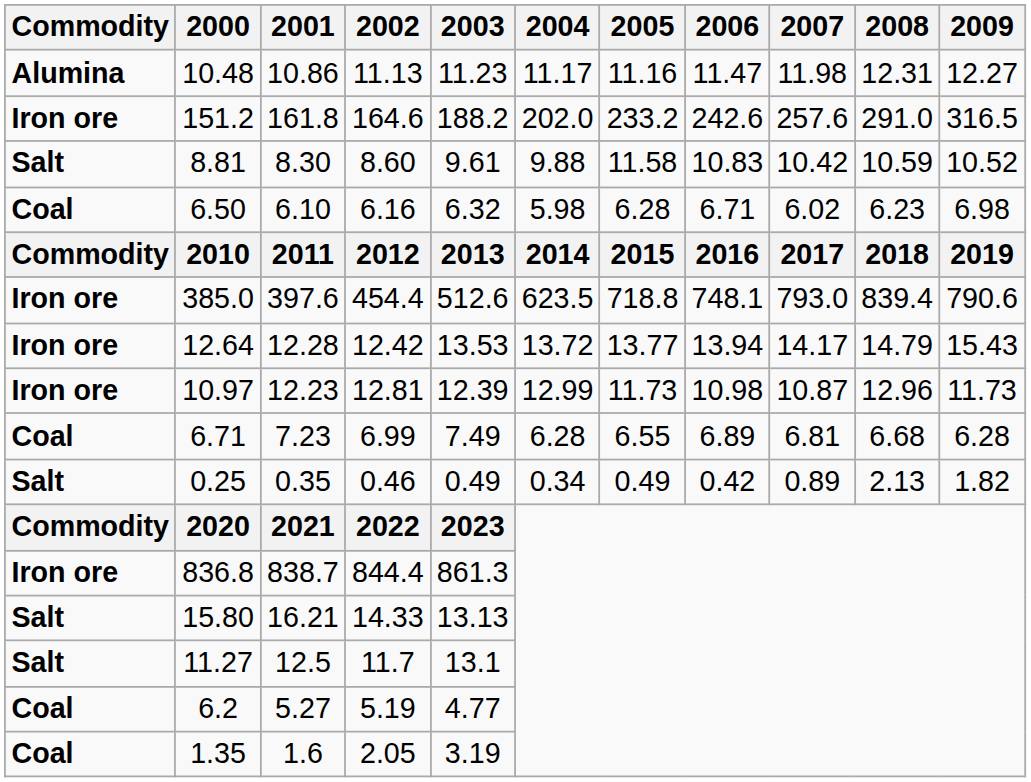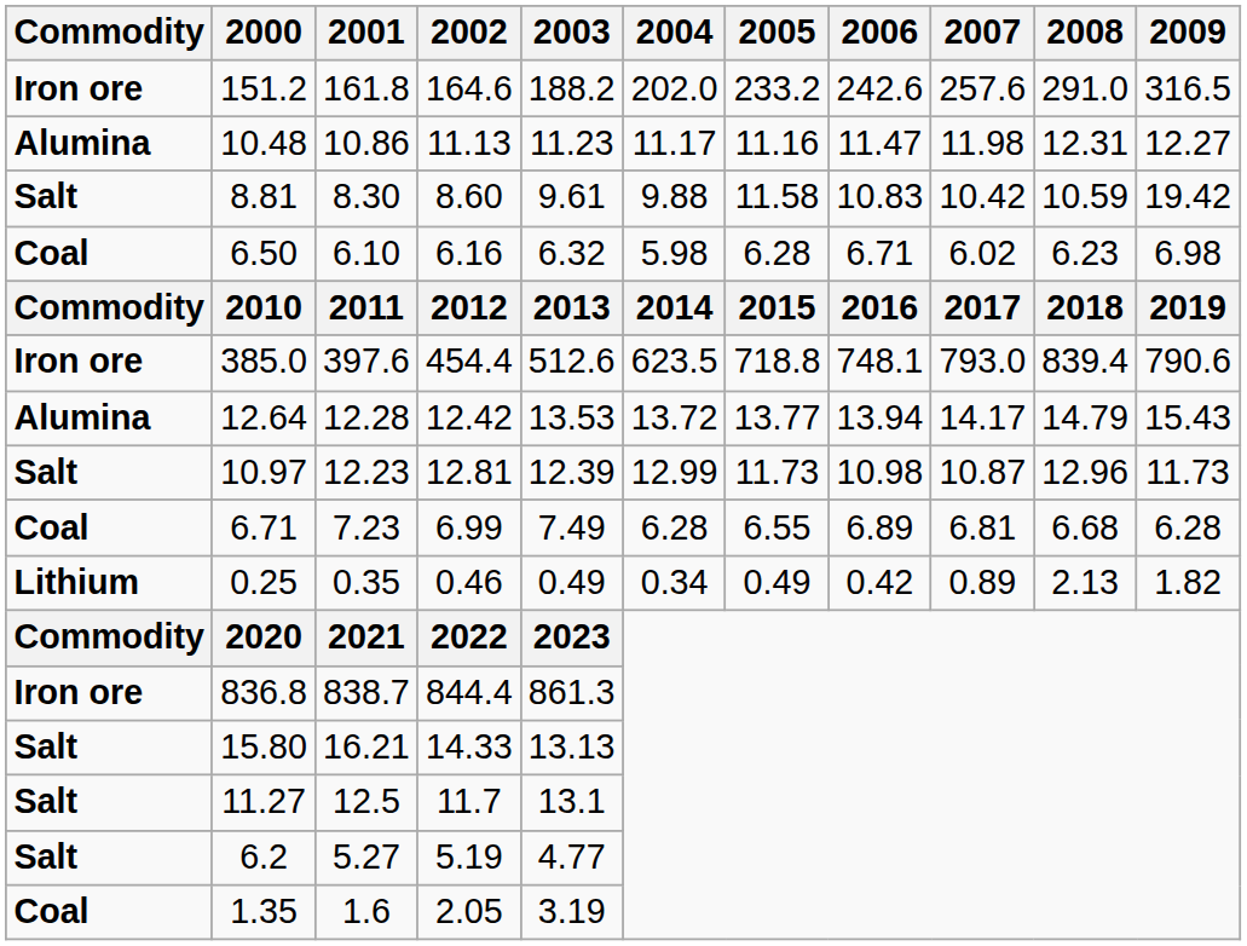 <table class="wikitable">
 <tr>
 <th>Commodity</th>
 <th>2000</th>
 <th>2001</th>
 <th>2002</th>
 <th>2003</th>
 <th>2004</th>
 <th>2005</th>
 <th>2006</th>
 <th>2007</th>
 <th>2008</th>
 <th>2009</th>
 </tr>
 <tr style="text-align:center;">
+<td align="left"><strong>Iron ore</strong></td>
+<td>151.2</td>
+<td>161.8</td>
+<td>164.6</td>
+<td>188.2</td>
+<td>202.0</td>
+<td>233.2</td>
+<td>242.6</td>
+<td>257.6</td>
+<td>291.0</td>
+<td>316.5</td>
+</tr>
+<tr style="text-align:center;">
 <td align="left"><strong>Alumina</strong></td>
 <td>10.48</td>
 <td>10.86</td>
 <td>11.13</td>
 <td>11.23</td>
 <td>11.17</td>
 <td>11.16</td>
 <td>11.47</td>
 <td>11.98</td>
 <td>12.31</td>
 <td>12.27</td>
 </tr>
 <tr style="text-align:center;">
-<td align="left"><strong>Iron ore</strong></td>
-<td>151.2</td>
-<td>161.8</td>
-<td>164.6</td>
-<td>188.2</td>
-<td>202.0</td>
-<td>233.2</td>
-<td>242.6</td>
-<td>257.6</td>
-<td>291.0</td>
-<td>316.5</td>
-</tr>
-<tr style="text-align:center;">
 <td align="left"><strong>Salt</strong></td>
 <td>8.81</td>
 <td>8.30</td>
 <td>8.60</td>
 <td>9.61</td>
 <td>9.88</td>
 <td>11.58</td>
 <td>10.83</td>
 <td>10.42</td>
 <td>10.59</td>
-<td>10.52</td>
+<td>19.42</td>
 </tr>
 <tr style="text-align:center;">
 <td align="left"><strong>Coal</strong></td>
 <td>6.50</td>
 <td>6.10</td>
 <td>6.16</td>
 <td>6.32</td>
 <td>5.98</td>
 <td>6.28</td>
 <td>6.71</td>
 <td>6.02</td>
 <td>6.23</td>
 <td>6.98</td>
 </tr>
 <tr>
 <th>Commodity</th>
 <th>2010</th>
 <th>2011</th>
 <th>2012</th>
 <th>2013</th>
 <th>2014</th>
 <th>2015</th>
 <th>2016</th>
 <th>2017</th>
 <th>2018</th>
 <th>2019</th>
 </tr>
 <tr style="text-align:center;">
 <td align="left"><strong>Iron ore</strong></td>
 <td>385.0</td>
 <td>397.6</td>
 <td>454.4</td>
 <td>512.6</td>
 <td>623.5</td>
 <td>718.8</td>
 <td>748.1</td>
 <td>793.0</td>
 <td>839.4</td>
 <td>790.6</td>
 </tr>
 <tr style="text-align:center;">
-<td align="left"><strong>Iron ore</strong></td>
+<td align="left"><strong>Alumina</strong></td>
 <td>12.64</td>
 <td>12.28</td>
 <td>12.42</td>
 <td>13.53</td>
 <td>13.72</td>
 <td>13.77</td>
 <td>13.94</td>
 <td>14.17</td>
 <td>14.79</td>
 <td>15.43</td>
 </tr>
 <tr style="text-align:center;">
-<td align="left"><strong>Iron ore</strong></td>
+<td align="left"><strong>Salt</strong></td>
 <td>10.97</td>
 <td>12.23</td>
 <td>12.81</td>
 <td>12.39</td>
 <td>12.99</td>
 <td>11.73</td>
 <td>10.98</td>
 <td>10.87</td>
 <td>12.96</td>
 <td>11.73</td>
 </tr>
 <tr style="text-align:center;">
 <td align="left"><strong>Coal</strong></td>
 <td>6.71</td>
 <td>7.23</td>
 <td>6.99</td>
 <td>7.49</td>
 <td>6.28</td>
 <td>6.55</td>
 <td>6.89</td>
 <td>6.81</td>
 <td>6.68</td>
 <td>6.28</td>
 </tr>
 <tr style="text-align:center;">
-<td align="left"><strong>Salt</strong></td>
+<td align="left"><strong>Lithium</strong></td>
 <td>0.25</td>
 <td>0.35</td>
 <td>0.46</td>
 <td>0.49</td>
 <td>0.34</td>
 <td>0.49</td>
 <td>0.42</td>
 <td>0.89</td>
 <td>2.13</td>
 <td>1.82</td>
 </tr>
 <tr>
 <th>Commodity</th>
 <th>2020</th>
 <th>2021</th>
 <th>2022</th>
 <th>2023</th>
 </tr>
 <tr style="text-align:center;">
 <td align="left"><strong>Iron ore</strong></td>
 <td>836.8</td>
 <td>838.7</td>
 <td>844.4</td>
 <td>861.3</td>
 </tr>
 <tr style="text-align:center;">
 <td align="left"><strong>Salt</strong></td>
 <td>15.80</td>
 <td>16.21</td>
 <td>14.33</td>
 <td>13.13</td>
 </tr>
 <tr style="text-align:center;">
 <td align="left"><strong>Salt</strong></td>
 <td>11.27</td>
 <td>12.5</td>
 <td>11.7</td>
 <td>13.1</td>
 </tr>
 <tr style="text-align:center;">
-<td align="left"><strong>Coal</strong></td>
+<td align="left"><strong>Salt</strong></td>
 <td>6.2</td>
 <td>5.27</td>
 <td>5.19</td>
 <td>4.77</td>
 </tr>
 <tr style="text-align:center;">
 <td align="left"><strong>Coal</strong></td>
 <td>1.35</td>
 <td>1.6</td>
 <td>2.05</td>
 <td>3.19</td>
 </tr>
 </table>
